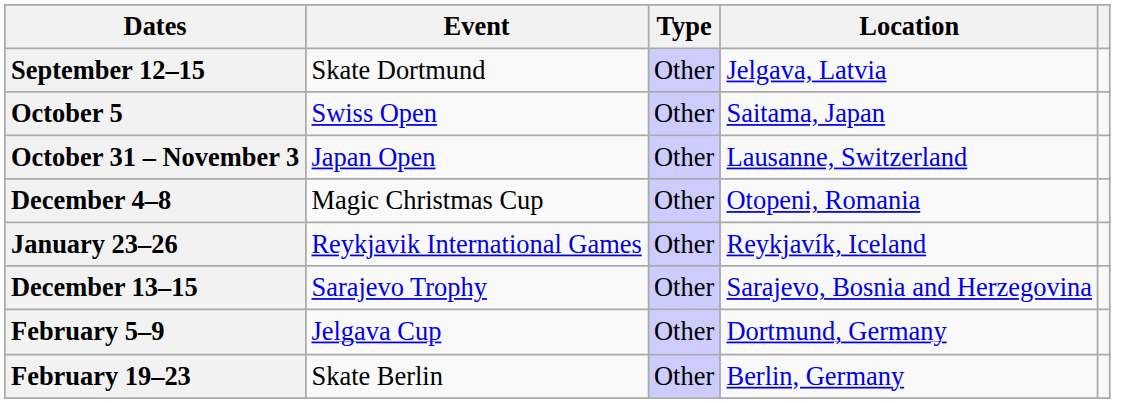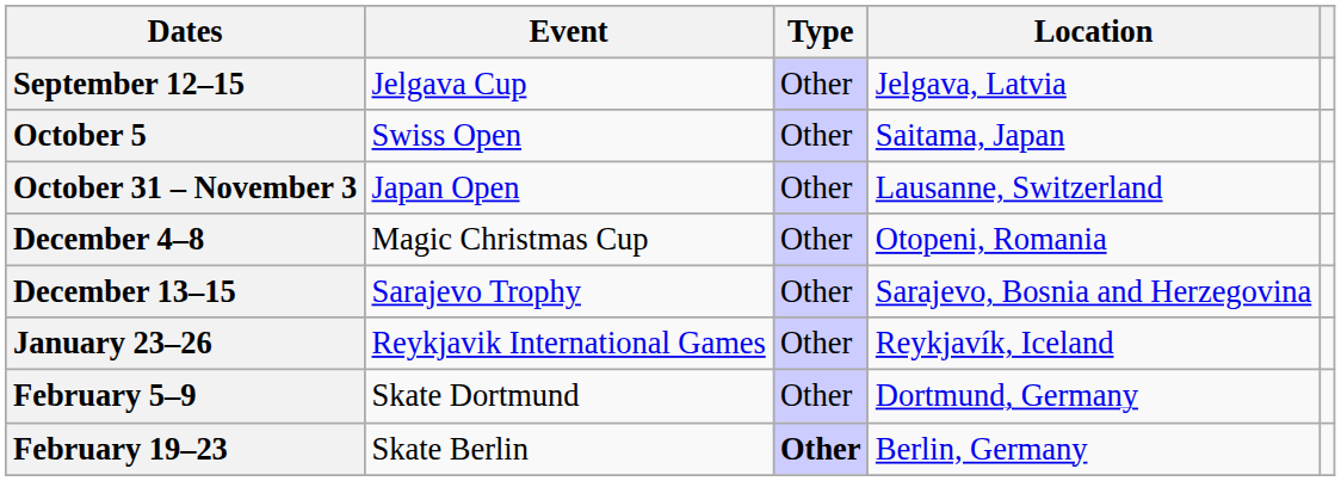 <table class="wikitable sortable" style="text-align:left; font-size:95%">
 <tr>
 <th scope="col">Dates</th>
 <th scope="col">Event</th>
 <th scope="col">Type</th>
 <th scope="col" class="unsortable">Location</th>
 <th scope="col" class="unsortable"></th>
 </tr>
 <tr>
 <th scope="row" style="text-align:left">September 12–15</th>
-<td>Skate Dortmund</td>
+<td><a href='#'>Jelgava Cup</a></td>
 <td bgcolor="ccccff">Other</td>
 <td><a href='#'>Jelgava, Latvia</a></td>
 <td></td>
 </tr>
 <tr>
 <th scope="row" style="text-align:left">October 5</th>
 <td><a href='#'>Swiss Open</a></td>
 <td bgcolor="#ccccff">Other</td>
 <td><a href='#'>Saitama, Japan</a></td>
 <td></td>
 </tr>
 <tr>
 <th scope="row" style="text-align:left">October 31 – November 3</th>
 <td><a href='#'>Japan Open</a></td>
 <td bgcolor="ccccff">Other</td>
 <td><a href='#'>Lausanne, Switzerland</a></td>
 <td></td>
 </tr>
 <tr>
 <th scope="row" style="text-align:left">December 4–8</th>
 <td>Magic Christmas Cup</td>
 <td bgcolor="ccccff">Other</td>
 <td><a href='#'>Otopeni, Romania</a></td>
 <td></td>
 </tr>
 <tr>
+<th scope="row" style="text-align:left">December 13–15</th>
+<td><a href='#'>Sarajevo Trophy</a></td>
+<td bgcolor="ccccff">Other</td>
+<td><a href='#'>Sarajevo, Bosnia and Herzegovina</a></td>
+<td></td>
+</tr>
+<tr>
 <th scope="row" style="text-align:left">January 23–26</th>
 <td><a href='#'>Reykjavik International Games</a></td>
 <td bgcolor="ccccff">Other</td>
 <td><a href='#'>Reykjavík, Iceland</a></td>
 <td></td>
 </tr>
 <tr>
-<th scope="row" style="text-align:left">December 13–15</th>
-<td><a href='#'>Sarajevo Trophy</a></td>
-<td bgcolor="ccccff">Other</td>
-<td><a href='#'>Sarajevo, Bosnia and Herzegovina</a></td>
-<td></td>
-</tr>
-<tr>
 <th scope="row" style="text-align:left">February 5–9</th>
-<td><a href='#'>Jelgava Cup</a></td>
+<td>Skate Dortmund</td>
 <td bgcolor="ccccff">Other</td>
 <td><a href='#'>Dortmund, Germany</a></td>
 <td></td>
 </tr>
 <tr>
 <th scope="row" style="text-align:left">February 19–23</th>
 <td>Skate Berlin</td>
-<td bgcolor="ccccff">Other</td>
+<td bgcolor="ccccff"><strong>Other</strong></td>
 <td><a href='#'>Berlin, Germany</a></td>
 <td></td>
 </tr>
 </table>
